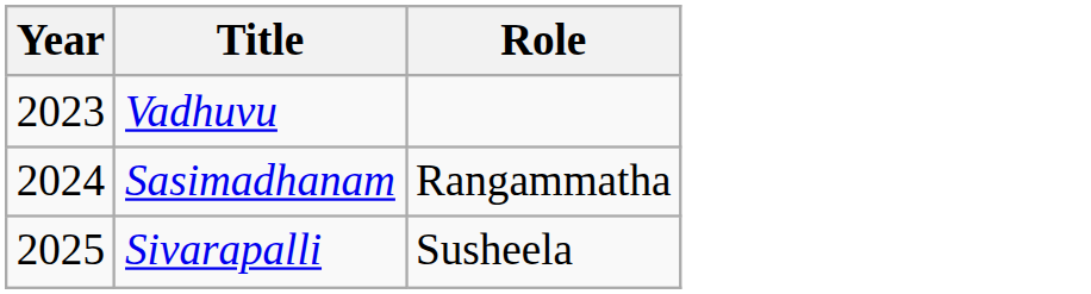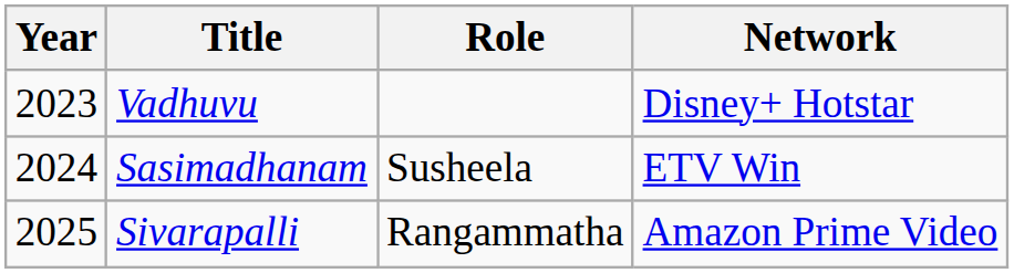 <table class="wikitable">
 <tr>
 <th>Year</th>
 <th>Title</th>
 <th>Role</th>
+<th>Network</th>
 </tr>
 <tr>
 <td>2023</td>
 <td><em><a href='#'>Vadhuvu</a></em></td>
 <td></td>
+<td><a href='#'>Disney+ Hotstar</a></td>
 </tr>
 <tr>
 <td>2024</td>
 <td><em><a href='#'>Sasimadhanam</a></em></td>
-<td>Rangammatha</td>
+<td>Susheela</td>
+<td><a href='#'>ETV Win</a></td>
 </tr>
 <tr>
 <td>2025</td>
 <td><em><a href='#'>Sivarapalli</a></em></td>
-<td>Susheela</td>
+<td>Rangammatha</td>
+<td><a href='#'>Amazon Prime Video</a></td>
 </tr>
 </table>
